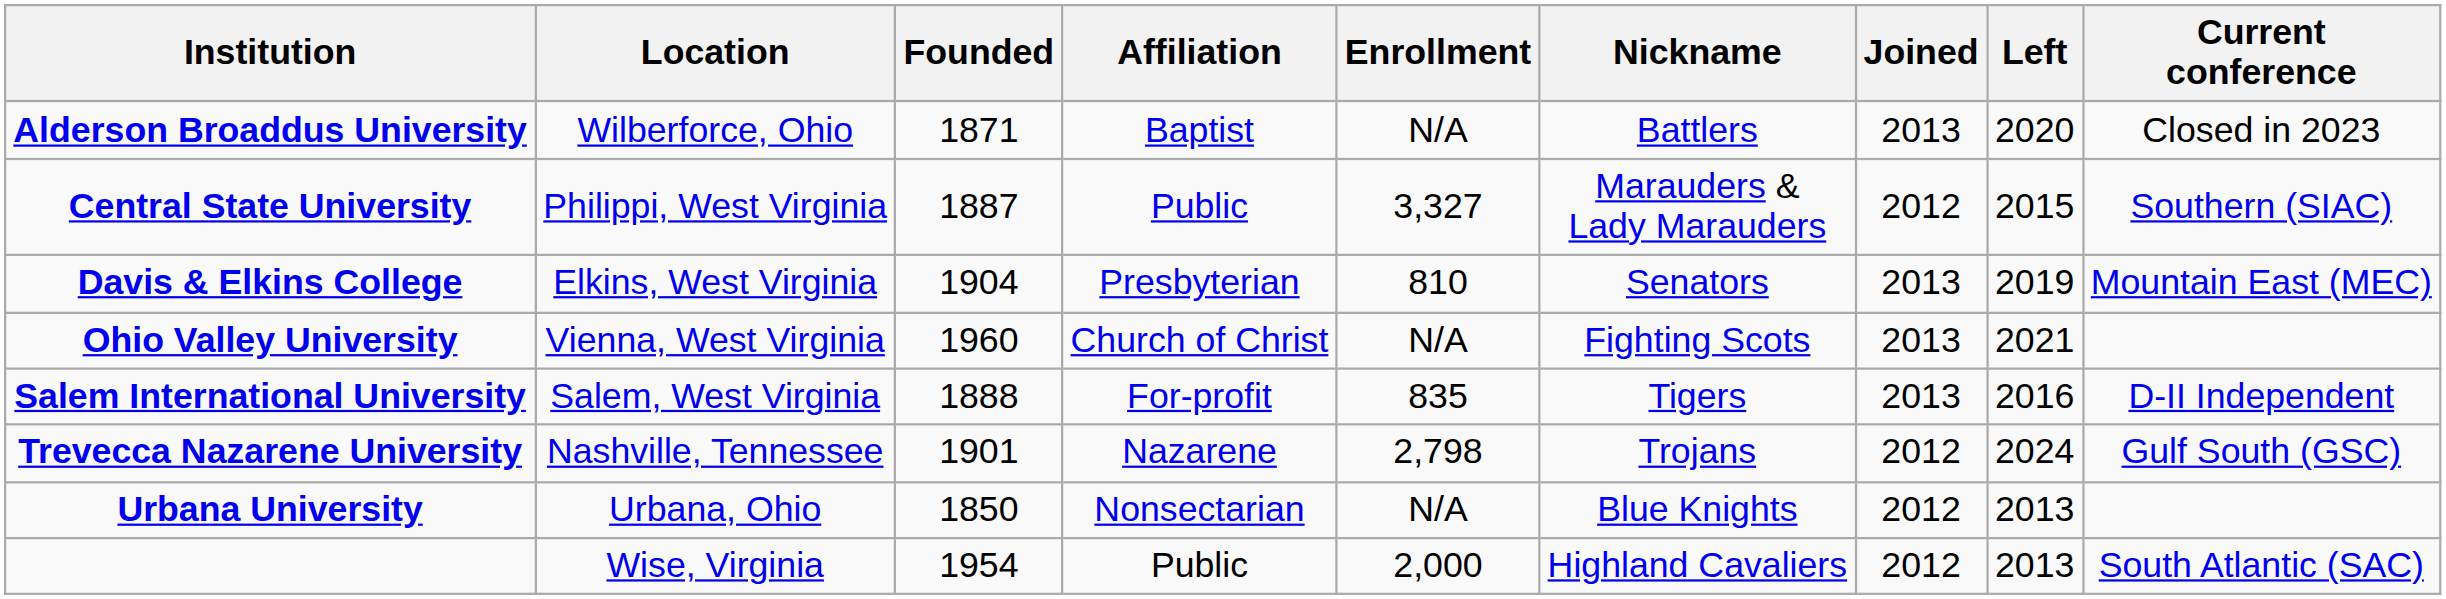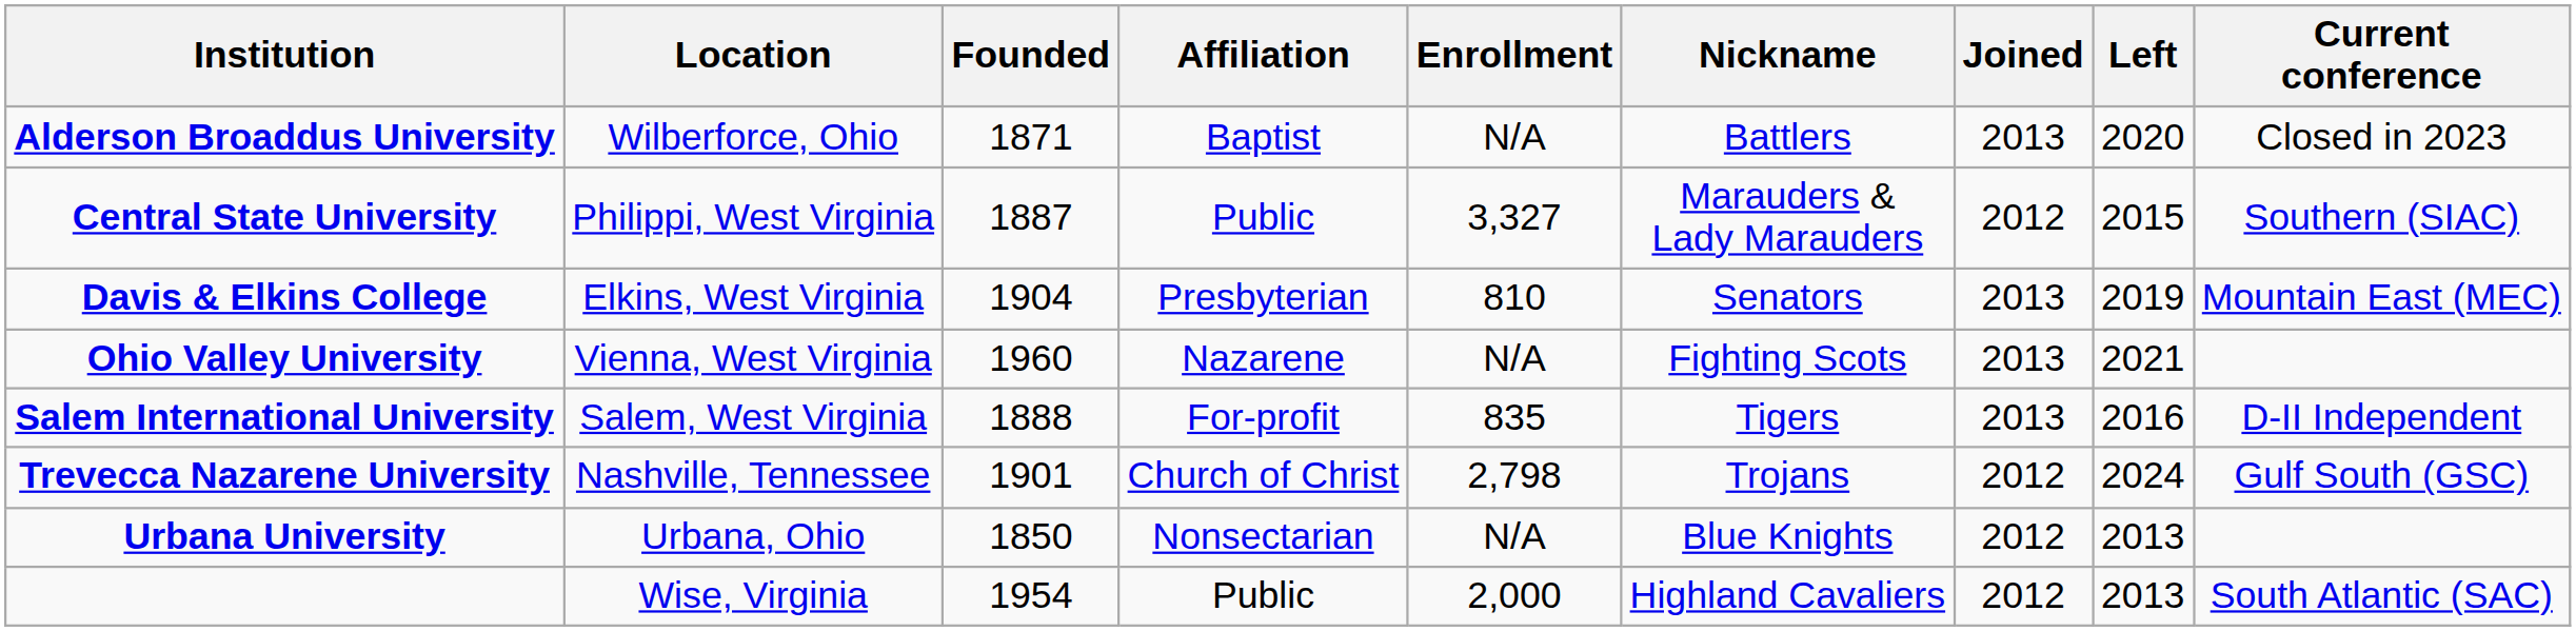 <table class="wikitable sortable" style="text-align:center">
 <tr>
 <th>Institution</th>
 <th>Location</th>
 <th>Founded</th>
 <th>Affiliation</th>
 <th>Enrollment</th>
 <th>Nickname</th>
 <th>Joined</th>
 <th>Left</th>
 <th>Current<br>conference</th>
 </tr>
 <tr>
 <td><strong><a href='#'>Alderson Broaddus University</a></strong></td>
 <td><a href='#'>Wilberforce, Ohio</a></td>
 <td>1871</td>
 <td><a href='#'>Baptist</a></td>
 <td>N/A</td>
 <td nowrap="nowrap"><a href='#'>Battlers</a></td>
 <td>2013</td>
 <td>2020</td>
 <td nowrap="nowrap">Closed in 2023</td>
 </tr>
 <tr>
 <td><strong><a href='#'>Central State University</a></strong></td>
 <td><a href='#'>Philippi, West Virginia</a></td>
 <td>1887</td>
 <td><a href='#'>Public</a></td>
 <td>3,327</td>
 <td nowrap="nowrap"><a href='#'>Marauders</a> &<br><a href='#'>Lady Marauders</a></td>
 <td>2012</td>
 <td>2015</td>
 <td nowrap="nowrap"><a href='#'>Southern (SIAC)</a></td>
 </tr>
 <tr>
 <td><strong><a href='#'>Davis & Elkins College</a></strong></td>
 <td><a href='#'>Elkins, West Virginia</a></td>
 <td>1904</td>
 <td><a href='#'>Presbyterian</a></td>
 <td>810</td>
 <td><a href='#'>Senators</a></td>
 <td>2013</td>
 <td>2019</td>
 <td><a href='#'>Mountain East (MEC)</a></td>
 </tr>
 <tr>
 <td><strong><a href='#'>Ohio Valley University</a></strong></td>
 <td><a href='#'>Vienna, West Virginia</a></td>
 <td>1960</td>
-<td><a href='#'>Church of Christ</a></td>
+<td><a href='#'>Nazarene</a></td>
 <td>N/A</td>
 <td><a href='#'>Fighting Scots</a></td>
 <td>2013</td>
 <td>2021</td>
 <td></td>
 </tr>
 <tr>
 <td><strong><a href='#'>Salem International University</a></strong></td>
 <td><a href='#'>Salem, West Virginia</a></td>
 <td>1888</td>
 <td><a href='#'>For-profit</a></td>
 <td>835</td>
 <td><a href='#'>Tigers</a></td>
 <td>2013</td>
 <td>2016</td>
 <td><a href='#'>D-II Independent</a></td>
 </tr>
 <tr>
 <td><strong><a href='#'>Trevecca Nazarene University</a></strong></td>
 <td><a href='#'>Nashville, Tennessee</a></td>
 <td>1901</td>
-<td><a href='#'>Nazarene</a></td>
+<td><a href='#'>Church of Christ</a></td>
 <td>2,798</td>
 <td><a href='#'>Trojans</a></td>
 <td>2012</td>
 <td>2024</td>
 <td><a href='#'>Gulf South (GSC)</a></td>
 </tr>
 <tr>
 <td><strong><a href='#'>Urbana University</a></strong></td>
 <td><a href='#'>Urbana, Ohio</a></td>
 <td>1850</td>
 <td><a href='#'>Nonsectarian</a></td>
 <td>N/A</td>
 <td><a href='#'>Blue Knights</a></td>
 <td>2012</td>
 <td>2013</td>
 <td></td>
 </tr>
 <tr>
 <td></td>
 <td><a href='#'>Wise, Virginia</a></td>
 <td>1954</td>
 <td>Public</td>
 <td>2,000</td>
 <td><a href='#'>Highland Cavaliers</a></td>
 <td>2012</td>
 <td>2013</td>
 <td><a href='#'>South Atlantic (SAC)</a></td>
 </tr>
 </table>
